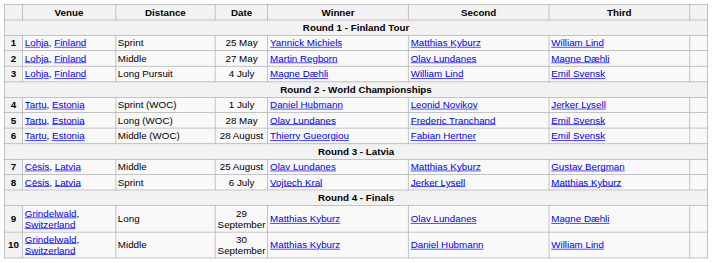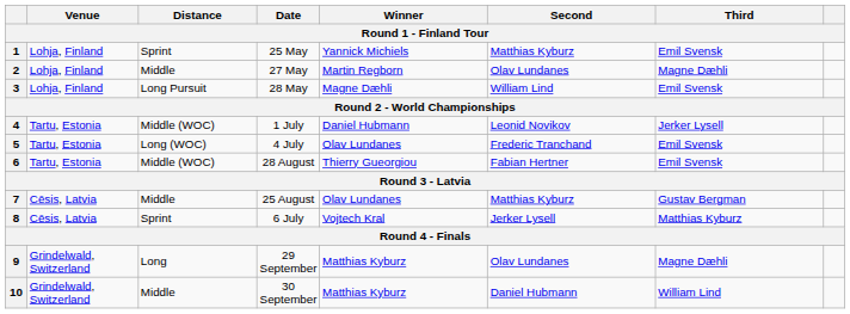 <table class="wikitable" style="font-size: 90%">
 <tr>
 <th width="20"></th>
 <th width="130">Venue</th>
 <th width="140">Distance</th>
 <th width="70">Date</th>
 <th width="200">Winner</th>
 <th width="200">Second</th>
 <th width="200">Third</th>
 <th width="20"></th>
 </tr>
 <tr>
 <th colspan="8">Round 1 - Finland Tour</th>
 </tr>
 <tr>
 <th>1</th>
 <td> <a href='#'>Lohja</a>, <a href='#'>Finland</a></td>
 <td>Sprint</td>
 <td align=center>25 May</td>
 <td> <a href='#'>Yannick Michiels</a></td>
 <td> <a href='#'>Matthias Kyburz</a></td>
-<td> <a href='#'>William Lind</a></td>
+<td> <a href='#'>Emil Svensk</a></td>
 <td></td>
 </tr>
 <tr>
 <th>2</th>
 <td> <a href='#'>Lohja</a>, <a href='#'>Finland</a></td>
 <td>Middle</td>
 <td align=center>27 May</td>
 <td> <a href='#'>Martin Regborn</a></td>
 <td> <a href='#'>Olav Lundanes</a></td>
 <td> <a href='#'>Magne Dæhli</a></td>
 <td></td>
 </tr>
 <tr>
 <th>3</th>
 <td> <a href='#'>Lohja</a>, <a href='#'>Finland</a></td>
 <td>Long Pursuit</td>
-<td align=center>4 July</td>
+<td align=center>28 May</td>
 <td> <a href='#'>Magne Dæhli</a></td>
 <td> <a href='#'>William Lind</a></td>
 <td> <a href='#'>Emil Svensk</a></td>
 <td></td>
 </tr>
 <tr>
 <th colspan="8">Round 2 - World Championships</th>
 </tr>
 <tr>
 <th>4</th>
 <td> <a href='#'>Tartu</a>, <a href='#'>Estonia</a></td>
-<td>Sprint (WOC)</td>
+<td>Middle (WOC)</td>
 <td align=center>1 July</td>
 <td> <a href='#'>Daniel Hubmann</a></td>
 <td> <a href='#'>Leonid Novikov</a></td>
 <td> <a href='#'>Jerker Lysell</a></td>
 <td></td>
 </tr>
 <tr>
 <th>5</th>
 <td> <a href='#'>Tartu</a>, <a href='#'>Estonia</a></td>
 <td>Long (WOC)</td>
-<td align=center>28 May</td>
+<td align=center>4 July</td>
 <td> <a href='#'>Olav Lundanes</a></td>
 <td> <a href='#'>Frederic Tranchand</a></td>
 <td> <a href='#'>Emil Svensk</a></td>
 <td></td>
 </tr>
 <tr>
 <th>6</th>
 <td> <a href='#'>Tartu</a>, <a href='#'>Estonia</a></td>
 <td>Middle (WOC)</td>
 <td align=center>28 August</td>
 <td> <a href='#'>Thierry Gueorgiou</a></td>
 <td> <a href='#'>Fabian Hertner</a></td>
 <td> <a href='#'>Emil Svensk</a></td>
 <td></td>
 </tr>
 <tr>
 <th colspan="8">Round 3 - Latvia</th>
 </tr>
 <tr>
 <th>7</th>
 <td> <a href='#'>Cēsis</a>, <a href='#'>Latvia</a></td>
 <td>Middle</td>
 <td align=center>25 August</td>
 <td> <a href='#'>Olav Lundanes</a></td>
 <td> <a href='#'>Matthias Kyburz</a></td>
 <td> <a href='#'>Gustav Bergman</a></td>
 <td></td>
 </tr>
 <tr>
 <th>8</th>
 <td> <a href='#'>Cēsis</a>, <a href='#'>Latvia</a></td>
 <td>Sprint</td>
 <td align=center>6 July</td>
 <td> <a href='#'>Vojtech Kral</a></td>
 <td> <a href='#'>Jerker Lysell</a></td>
 <td> <a href='#'>Matthias Kyburz</a></td>
 <td></td>
 </tr>
 <tr>
 <th colspan="8">Round 4 - Finals</th>
 </tr>
 <tr>
 <th>9</th>
 <td> <a href='#'>Grindelwald</a>, <a href='#'>Switzerland</a></td>
 <td>Long</td>
 <td align=center>29 September</td>
 <td> <a href='#'>Matthias Kyburz</a></td>
 <td> <a href='#'>Olav Lundanes</a></td>
 <td> <a href='#'>Magne Dæhli</a></td>
 <td></td>
 </tr>
 <tr>
 <th>10</th>
 <td> <a href='#'>Grindelwald</a>, <a href='#'>Switzerland</a></td>
 <td>Middle</td>
 <td align=center>30 September</td>
 <td> <a href='#'>Matthias Kyburz</a></td>
 <td> <a href='#'>Daniel Hubmann</a></td>
 <td> <a href='#'>William Lind</a></td>
 <td></td>
 </tr>
 </table>
